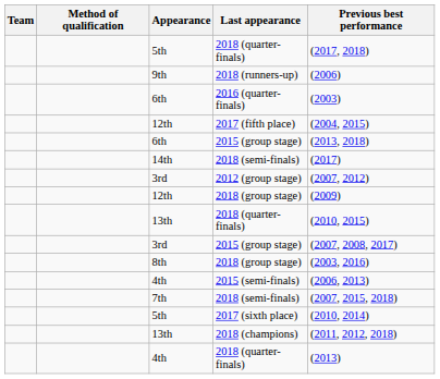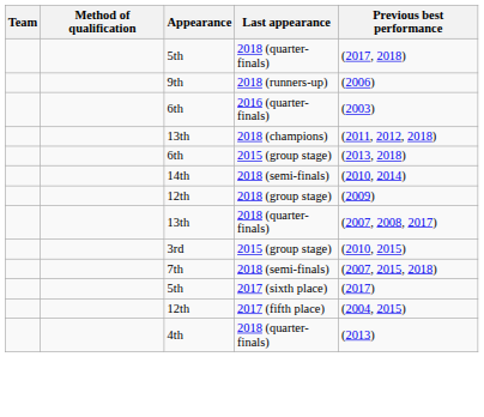 <table class="wikitable sortable">
 <tr>
 <th>Team</th>
 <th>Method of qualification</th>
 <th data-sort-type="number">Appearance</th>
 <th>Last appearance</th>
 <th>Previous best performance</th>
 </tr>
 <tr>
 <td></td>
 <td></td>
 <td>5th</td>
 <td><a href='#'>2018</a> (quarter-finals)</td>
 <td> (<a href='#'>2017</a>, <a href='#'>2018</a>)</td>
 </tr>
 <tr>
 <td></td>
 <td></td>
 <td>9th</td>
 <td><a href='#'>2018</a> (runners-up)</td>
 <td> (<a href='#'>2006</a>)</td>
 </tr>
 <tr>
 <td></td>
 <td></td>
 <td>6th</td>
 <td><a href='#'>2016</a> (quarter-finals)</td>
 <td> (<a href='#'>2003</a>)</td>
 </tr>
 <tr>
 <td></td>
 <td></td>
-<td>12th</td>
-<td><a href='#'>2017</a> (fifth place)</td>
-<td> (<a href='#'>2004</a>, <a href='#'>2015</a>)</td>
+<td>13th</td>
+<td><a href='#'>2018</a> (champions)</td>
+<td> (<a href='#'>2011</a>, <a href='#'>2012</a>, <a href='#'>2018</a>)</td>
 </tr>
 <tr>
 <td></td>
 <td></td>
 <td>6th</td>
 <td><a href='#'>2015</a> (group stage)</td>
 <td> (<a href='#'>2013</a>, <a href='#'>2018</a>)</td>
 </tr>
 <tr>
 <td></td>
 <td></td>
 <td>14th</td>
 <td><a href='#'>2018</a> (semi-finals)</td>
-<td> (<a href='#'>2017</a>)</td>
-</tr>
-<tr>
-<td></td>
-<td></td>
-<td>3rd</td>
-<td><a href='#'>2012</a> (group stage)</td>
-<td> (<a href='#'>2007</a>, <a href='#'>2012</a>)</td>
+<td> (<a href='#'>2010</a>, <a href='#'>2014</a>)</td>
 </tr>
 <tr>
 <td></td>
 <td></td>
 <td>12th</td>
 <td><a href='#'>2018</a> (group stage)</td>
 <td> (<a href='#'>2009</a>)</td>
 </tr>
 <tr>
 <td></td>
 <td></td>
 <td>13th</td>
 <td><a href='#'>2018</a> (quarter-finals)</td>
-<td> (<a href='#'>2010</a>, <a href='#'>2015</a>)</td>
+<td> (<a href='#'>2007</a>, <a href='#'>2008</a>, <a href='#'>2017</a>)</td>
 </tr>
 <tr>
 <td></td>
 <td></td>
 <td>3rd</td>
 <td><a href='#'>2015</a> (group stage)</td>
-<td> (<a href='#'>2007</a>, <a href='#'>2008</a>, <a href='#'>2017</a>)</td>
-</tr>
-<tr>
-<td></td>
-<td></td>
-<td>8th</td>
-<td><a href='#'>2018</a> (group stage)</td>
-<td> (<a href='#'>2003</a>, <a href='#'>2016</a>)</td>
-</tr>
-<tr>
-<td></td>
-<td></td>
-<td>4th</td>
-<td><a href='#'>2015</a> (semi-finals)</td>
-<td> (<a href='#'>2006</a>, <a href='#'>2013</a>)</td>
+<td> (<a href='#'>2010</a>, <a href='#'>2015</a>)</td>
 </tr>
 <tr>
 <td></td>
 <td></td>
 <td>7th</td>
 <td><a href='#'>2018</a> (semi-finals)</td>
 <td> (<a href='#'>2007</a>, <a href='#'>2015</a>, <a href='#'>2018</a>)</td>
 </tr>
 <tr>
 <td></td>
 <td></td>
 <td>5th</td>
 <td><a href='#'>2017</a> (sixth place)</td>
-<td> (<a href='#'>2010</a>, <a href='#'>2014</a>)</td>
+<td> (<a href='#'>2017</a>)</td>
 </tr>
 <tr>
 <td></td>
 <td></td>
-<td>13th</td>
-<td><a href='#'>2018</a> (champions)</td>
-<td> (<a href='#'>2011</a>, <a href='#'>2012</a>, <a href='#'>2018</a>)</td>
+<td>12th</td>
+<td><a href='#'>2017</a> (fifth place)</td>
+<td> (<a href='#'>2004</a>, <a href='#'>2015</a>)</td>
 </tr>
 <tr>
 <td></td>
 <td></td>
 <td>4th</td>
 <td><a href='#'>2018</a> (quarter-finals)</td>
 <td> (<a href='#'>2013</a>)</td>
 </tr>
 </table>
